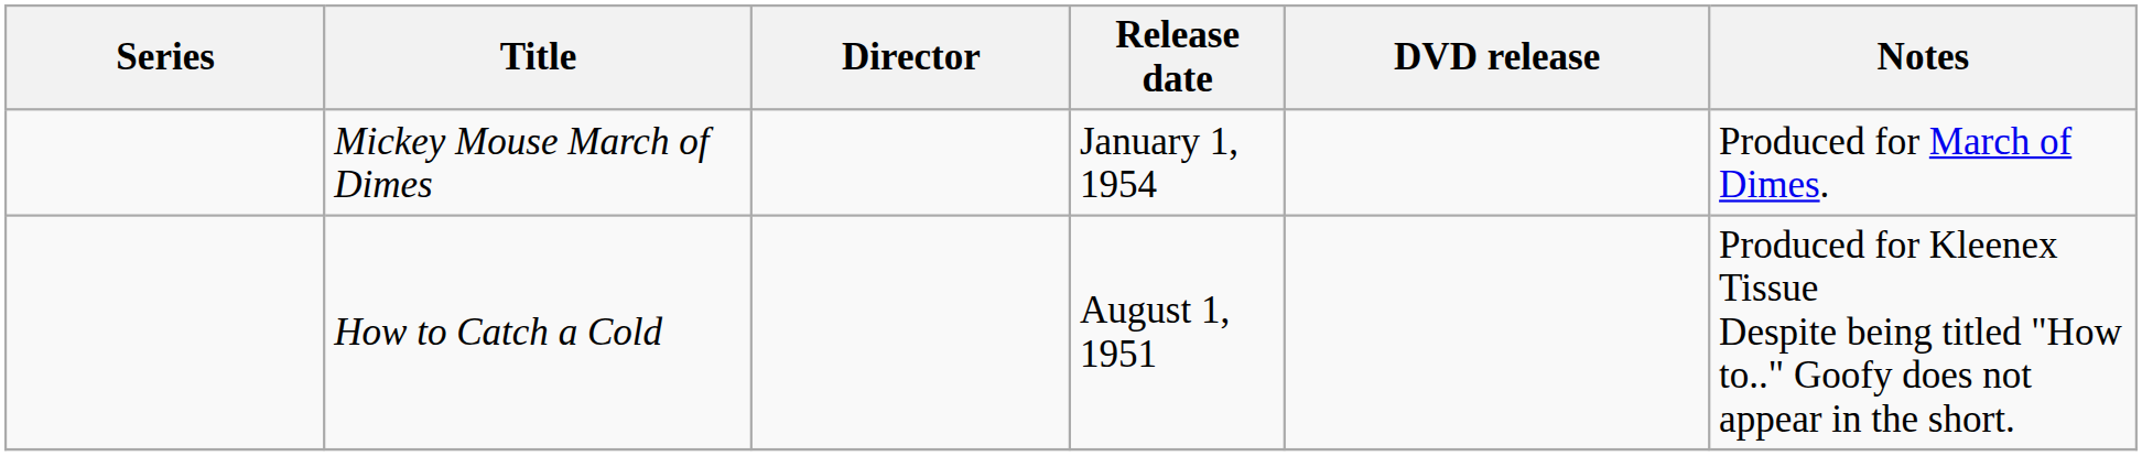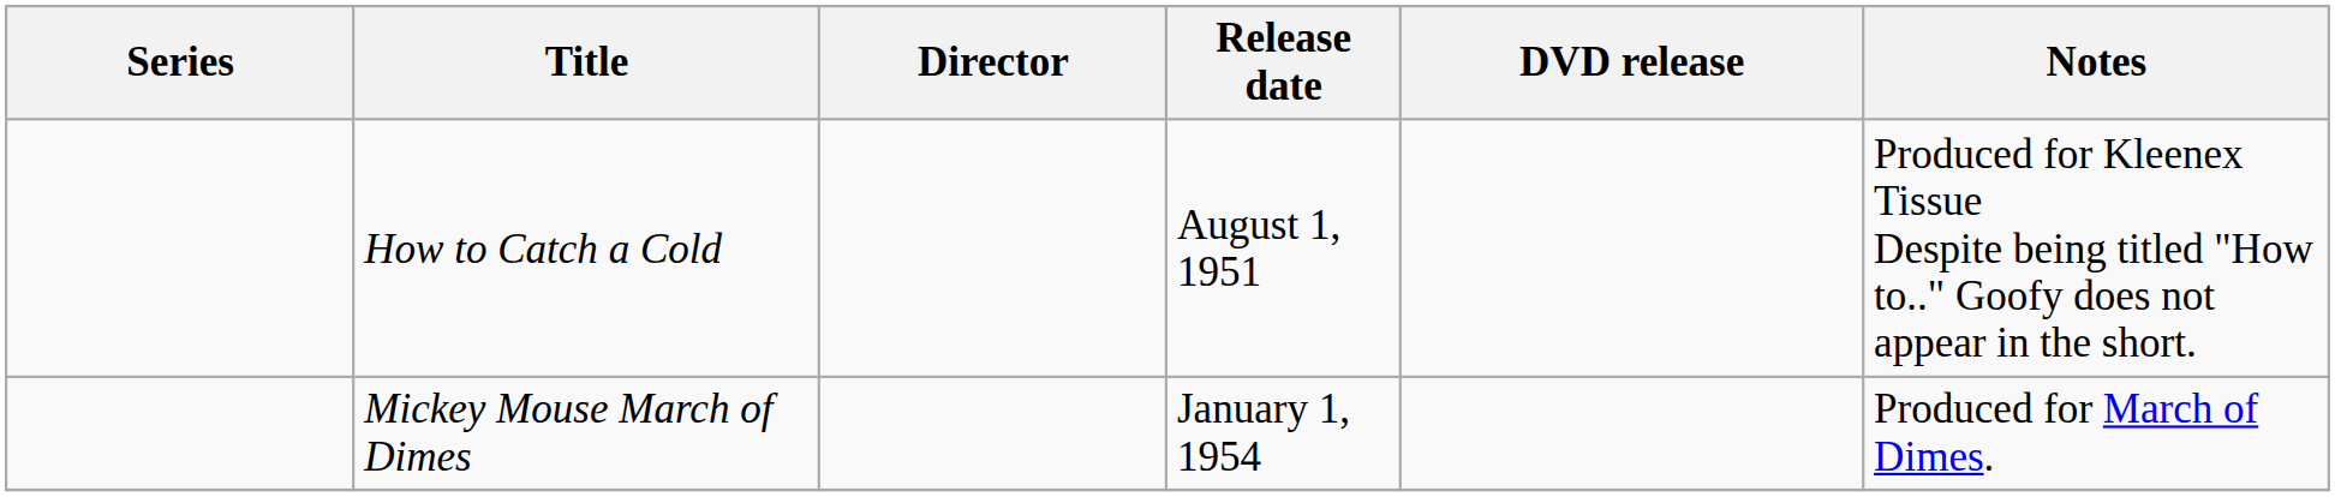 <table class="wikitable" style="width:100%;">
 <tr>
 <th style="width:15%;">Series</th>
 <th style="width:20%;">Title</th>
 <th style="width:15%;">Director</th>
 <th style="width:10%;">Release date</th>
 <th style="width:20%;">DVD release</th>
 <th style="width:20%;">Notes</th>
 </tr>
 <tr>
 <td></td>
+<td><em>How to Catch a Cold</em></td>
+<td></td>
+<td>August 1, 1951</td>
+<td></td>
+<td>Produced for Kleenex Tissue <br> Despite being titled "How to.." Goofy does not appear in the short.</td>
+</tr>
+<tr>
+<td></td>
 <td><em>Mickey Mouse March of Dimes</em></td>
 <td></td>
 <td>January 1, 1954</td>
 <td></td>
 <td>Produced for <a href='#'>March of Dimes</a>.</td>
 </tr>
 <tr>
-<td></td>
-<td><em>How to Catch a Cold</em></td>
-<td></td>
-<td>August 1, 1951</td>
-<td></td>
-<td>Produced for Kleenex Tissue <br> Despite being titled "How to.." Goofy does not appear in the short.</td>
-</tr>
-<tr>
 </tr>
 </table>
